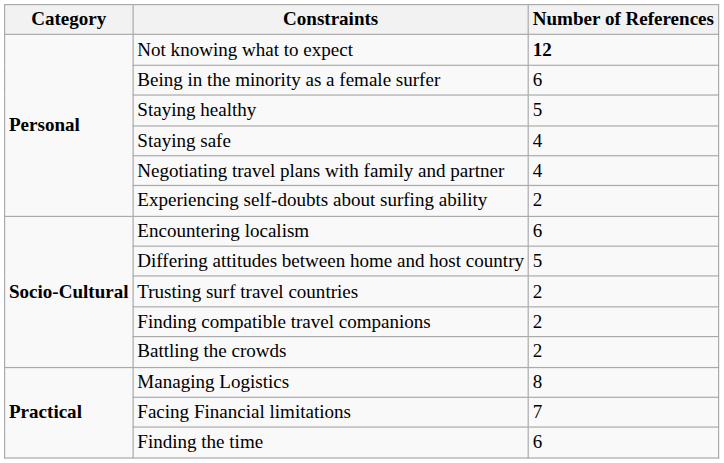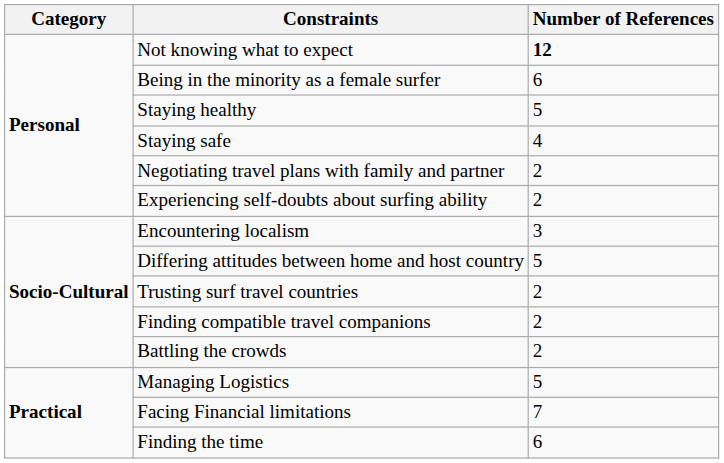 <table class="wikitable">
 <tr>
 <th>Category</th>
 <th>Constraints</th>
 <th>Number of References</th>
 </tr>
 <tr>
 <td rowspan=6><strong>Personal</strong></td>
 <td>Not knowing what to expect</td>
 <td><strong>12</strong></td>
 </tr>
 <tr>
 <td>Being in the minority as a female surfer</td>
 <td>6</td>
 </tr>
 <tr>
 <td>Staying healthy</td>
 <td>5</td>
 </tr>
 <tr>
 <td>Staying safe</td>
 <td>4</td>
 </tr>
 <tr>
 <td>Negotiating travel plans with family and partner</td>
-<td>4</td>
+<td>2</td>
 </tr>
 <tr>
 <td>Experiencing self-doubts about surfing ability</td>
 <td>2</td>
 </tr>
 <tr>
 <td rowspan=5><strong>Socio-Cultural</strong></td>
 <td>Encountering localism</td>
-<td>6</td>
+<td>3</td>
 </tr>
 <tr>
 <td>Differing attitudes between home and host country</td>
 <td>5</td>
 </tr>
 <tr>
 <td>Trusting surf travel countries</td>
 <td>2</td>
 </tr>
 <tr>
 <td>Finding compatible travel companions</td>
 <td>2</td>
 </tr>
 <tr>
 <td>Battling the crowds</td>
 <td>2</td>
 </tr>
 <tr>
 <td rowspan=3><strong>Practical</strong></td>
 <td>Managing Logistics</td>
-<td>8</td>
+<td>5</td>
 </tr>
 <tr>
 <td>Facing Financial limitations</td>
 <td>7</td>
 </tr>
 <tr>
 <td>Finding the time</td>
 <td>6</td>
 </tr>
 </table>
